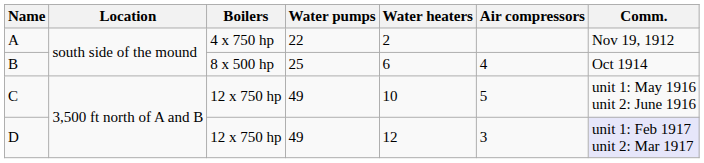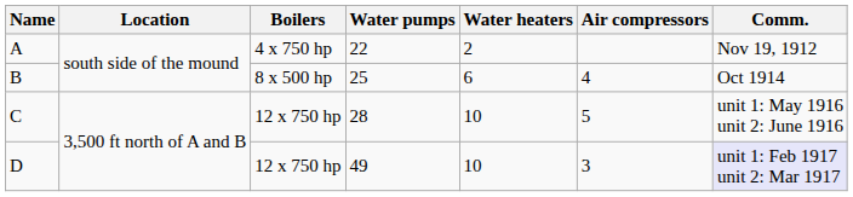 <table class=wikitable>
 <tr>
 <th>Name</th>
 <th>Location</th>
 <th>Boilers</th>
 <th>Water pumps</th>
 <th>Water heaters</th>
 <th>Air compressors</th>
 <th>Comm.</th>
 </tr>
 <tr>
 <td>A</td>
 <td rowspan=2>south side of the mound</td>
 <td>4 x 750 hp</td>
 <td>22</td>
 <td>2</td>
 <td></td>
 <td>Nov 19, 1912</td>
 </tr>
 <tr>
 <td>B</td>
 <td>8 x 500 hp</td>
 <td>25</td>
 <td>6</td>
 <td>4</td>
 <td>Oct 1914</td>
 </tr>
 <tr>
 <td>C</td>
 <td rowspan=2>3,500 ft north of A and B</td>
 <td>12 x 750 hp</td>
-<td>49</td>
+<td>28</td>
 <td>10</td>
 <td>5</td>
 <td>unit 1: May 1916<br>unit 2: June 1916</td>
 </tr>
 <tr>
 <td>D</td>
 <td>12 x 750 hp</td>
 <td>49</td>
-<td>12</td>
+<td>10</td>
 <td>3</td>
 <td style="background: lavender;">unit 1: Feb 1917<br>unit 2: Mar 1917</td>
 </tr>
 </table>
